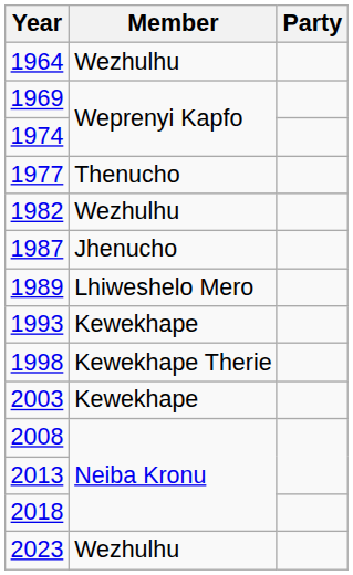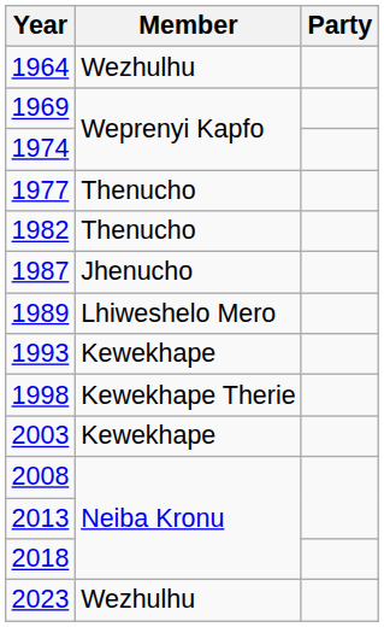 <table class="wikitable sortable">
 <tr>
 <th>Year</th>
 <th>Member</th>
 <th colspan="2">Party</th>
 </tr>
 <tr>
 <td><a href='#'>1964</a></td>
 <td>Wezhulhu</td>
 <td></td>
 </tr>
 <tr>
 <td><a href='#'>1969</a></td>
 <td rowspan=2>Weprenyi Kapfo</td>
 </tr>
 <tr>
 <td><a href='#'>1974</a></td>
 <td></td>
 </tr>
 <tr>
 <td><a href='#'>1977</a></td>
 <td>Thenucho</td>
 </tr>
 <tr>
 <td><a href='#'>1982</a></td>
-<td>Wezhulhu</td>
+<td>Thenucho</td>
 <td></td>
 </tr>
 <tr>
 <td><a href='#'>1987</a></td>
 <td>Jhenucho</td>
 </tr>
 <tr>
 <td><a href='#'>1989</a></td>
 <td>Lhiweshelo Mero</td>
 <td></td>
 </tr>
 <tr>
 <td><a href='#'>1993</a></td>
 <td>Kewekhape</td>
 <td></td>
 </tr>
 <tr>
 <td><a href='#'>1998</a></td>
 <td>Kewekhape Therie</td>
 </tr>
 <tr>
 <td><a href='#'>2003</a></td>
 <td>Kewekhape</td>
 <td></td>
 </tr>
 <tr>
 <td><a href='#'>2008</a></td>
 <td rowspan=3><a href='#'>Neiba Kronu</a></td>
 </tr>
 <tr>
 <td><a href='#'>2013</a></td>
 </tr>
 <tr>
 <td><a href='#'>2018</a></td>
 <td></td>
 </tr>
 <tr>
 <td><a href='#'>2023</a></td>
 <td>Wezhulhu</td>
 <td></td>
 </tr>
 </table>
